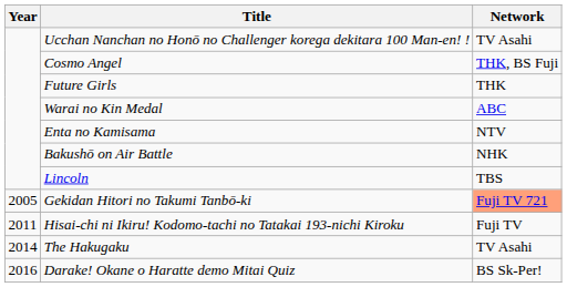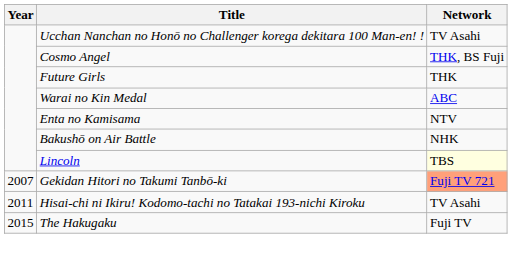 <table class="wikitable">
 <tr>
 <th>Year</th>
 <th>Title</th>
 <th>Network</th>
 </tr>
 <tr>
 <td rowspan="7"></td>
 <td><em>Ucchan Nanchan no Honō no Challenger korega dekitara 100 Man-en! !</em></td>
 <td>TV Asahi</td>
 </tr>
 <tr>
 <td><em>Cosmo Angel</em></td>
 <td><a href='#'>THK</a>, BS Fuji</td>
 </tr>
 <tr>
 <td><em>Future Girls</em></td>
 <td>THK</td>
 </tr>
 <tr>
 <td><em>Warai no Kin Medal</em></td>
 <td><a href='#'>ABC</a></td>
 </tr>
 <tr>
 <td><em>Enta no Kamisama</em></td>
 <td>NTV</td>
 </tr>
 <tr>
 <td><em>Bakushō on Air Battle</em></td>
 <td>NHK</td>
 </tr>
 <tr>
 <td><em><a href='#'>Lincoln</a></em></td>
-<td>TBS</td>
+<td style="background: lightyellow;">TBS</td>
 </tr>
 <tr>
-<td>2005</td>
+<td>2007</td>
 <td><em>Gekidan Hitori no Takumi Tanbō-ki</em></td>
 <td style="background: lightsalmon;"><a href='#'>Fuji TV 721</a></td>
 </tr>
 <tr>
 <td>2011</td>
 <td><em>Hisai-chi ni Ikiru! Kodomo-tachi no Tatakai 193-nichi Kiroku</em></td>
-<td>Fuji TV</td>
-</tr>
-<tr>
-<td>2014</td>
-<td><em>The Hakugaku</em></td>
 <td>TV Asahi</td>
 </tr>
 <tr>
-<td>2016</td>
-<td><em>Darake! Okane o Haratte demo Mitai Quiz</em></td>
-<td>BS Sk-Per!</td>
+<td>2015</td>
+<td><em>The Hakugaku</em></td>
+<td>Fuji TV</td>
 </tr>
 </table>
